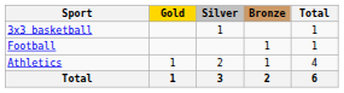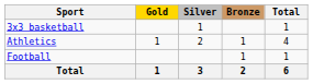 <table class="wikitable sortable" style="text-align:center;">
 <tr>
 <th width=180>Sport</th>
 <th scope="col" style="background:gold; width:55px;">Gold</th>
 <th scope="col" style="background:silver; width:55px;">Silver</th>
 <th scope="col" style="background:#cc9966; width:55px;">Bronze</th>
 <th width=55>Total</th>
 </tr>
 <tr>
 <td align=left><a href='#'>3x3 basketball</a></td>
 <td></td>
 <td>1</td>
 <td></td>
 <td>1</td>
 </tr>
 <tr>
+<td align=left><a href='#'>Athletics</a></td>
+<td>1</td>
+<td>2</td>
+<td>1</td>
+<td>4</td>
+</tr>
+<tr>
 <td align=left><a href='#'>Football</a></td>
 <td></td>
 <td></td>
 <td>1</td>
 <td>1</td>
-</tr>
-<tr>
-<td align=left><a href='#'>Athletics</a></td>
-<td>1</td>
-<td>2</td>
-<td>1</td>
-<td>4</td>
 </tr>
 <tr class="sortbottom">
 <th>Total</th>
 <th>1</th>
 <th>3</th>
 <th>2</th>
 <th>6</th>
 </tr>
 </table>
